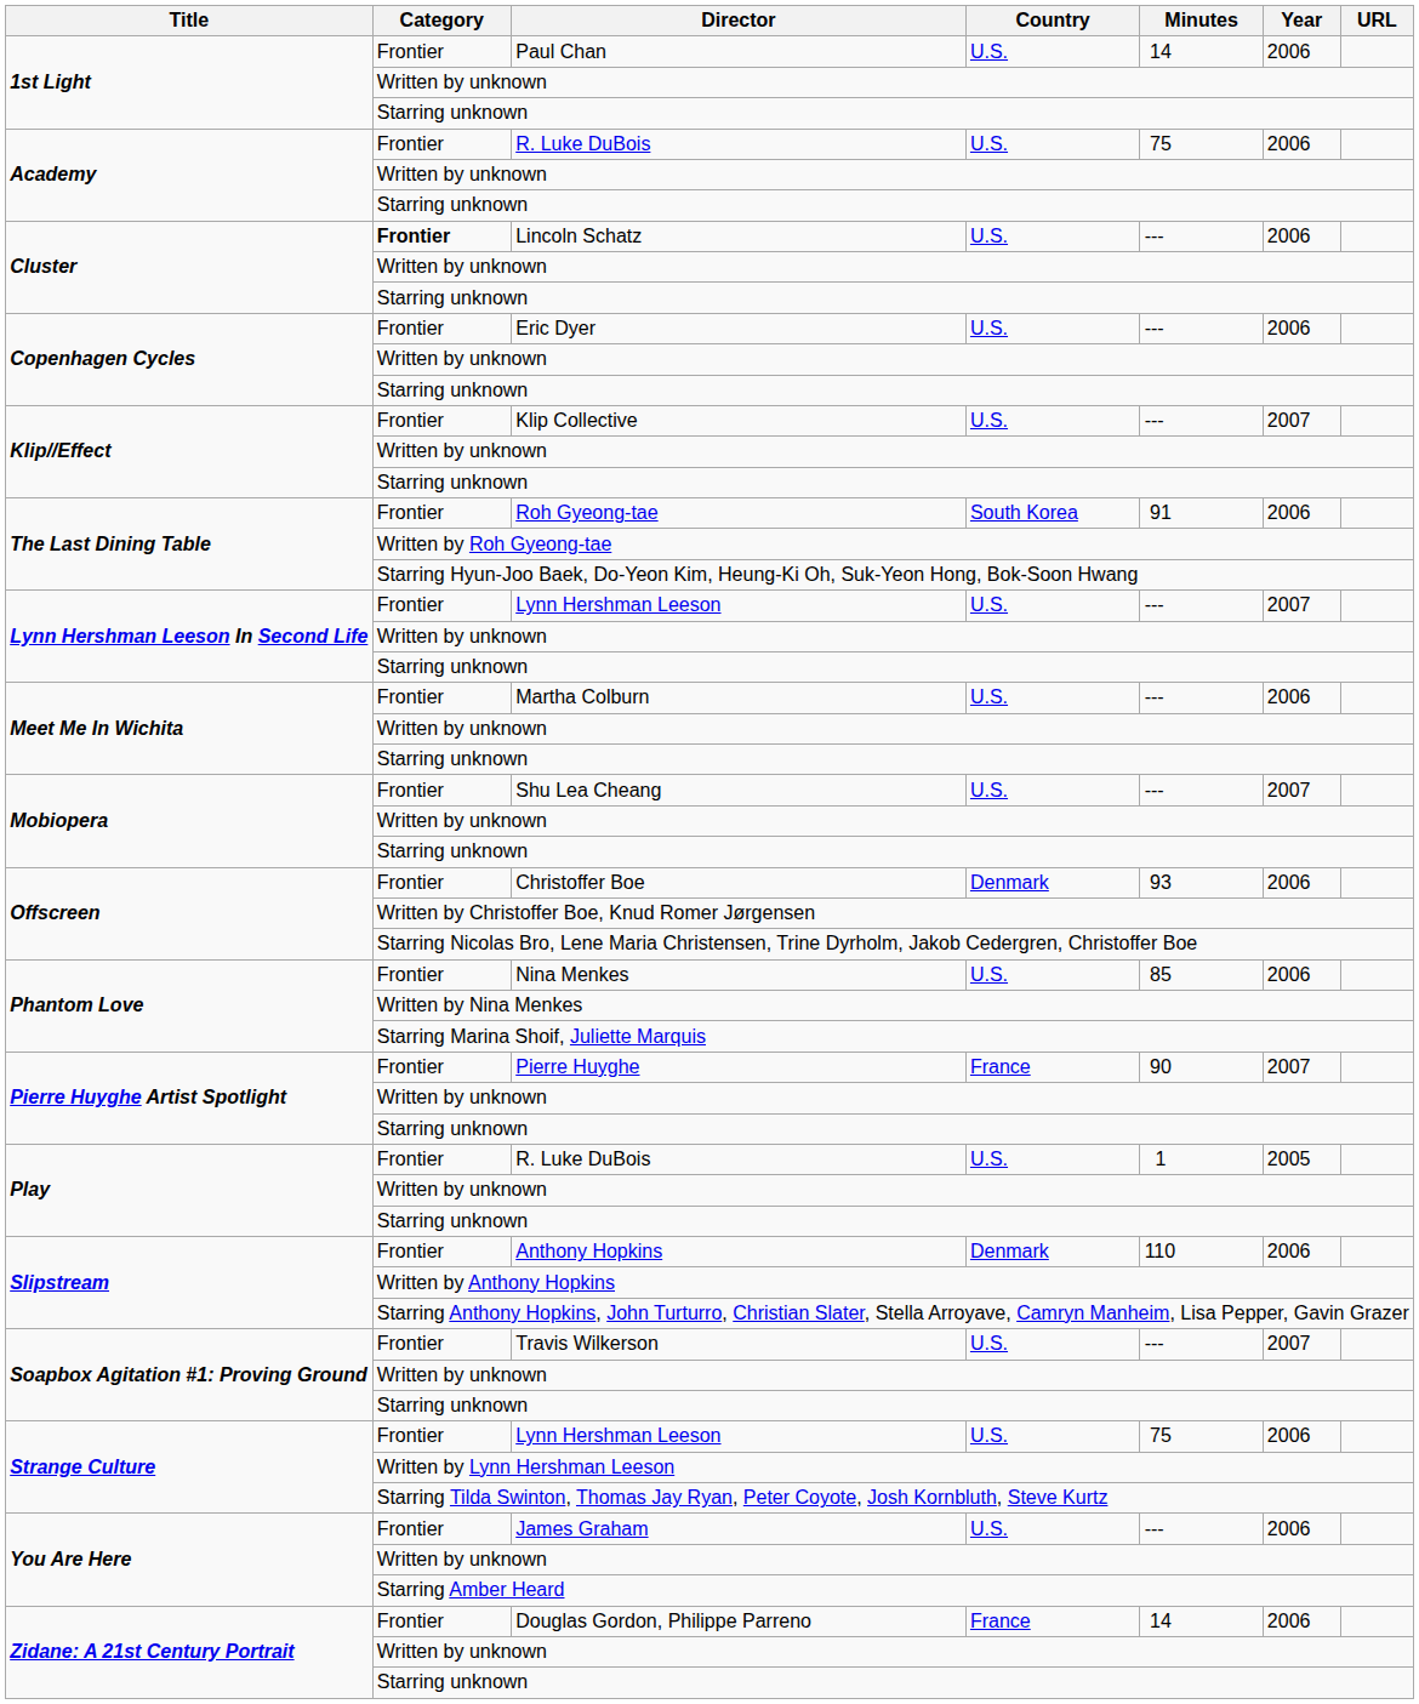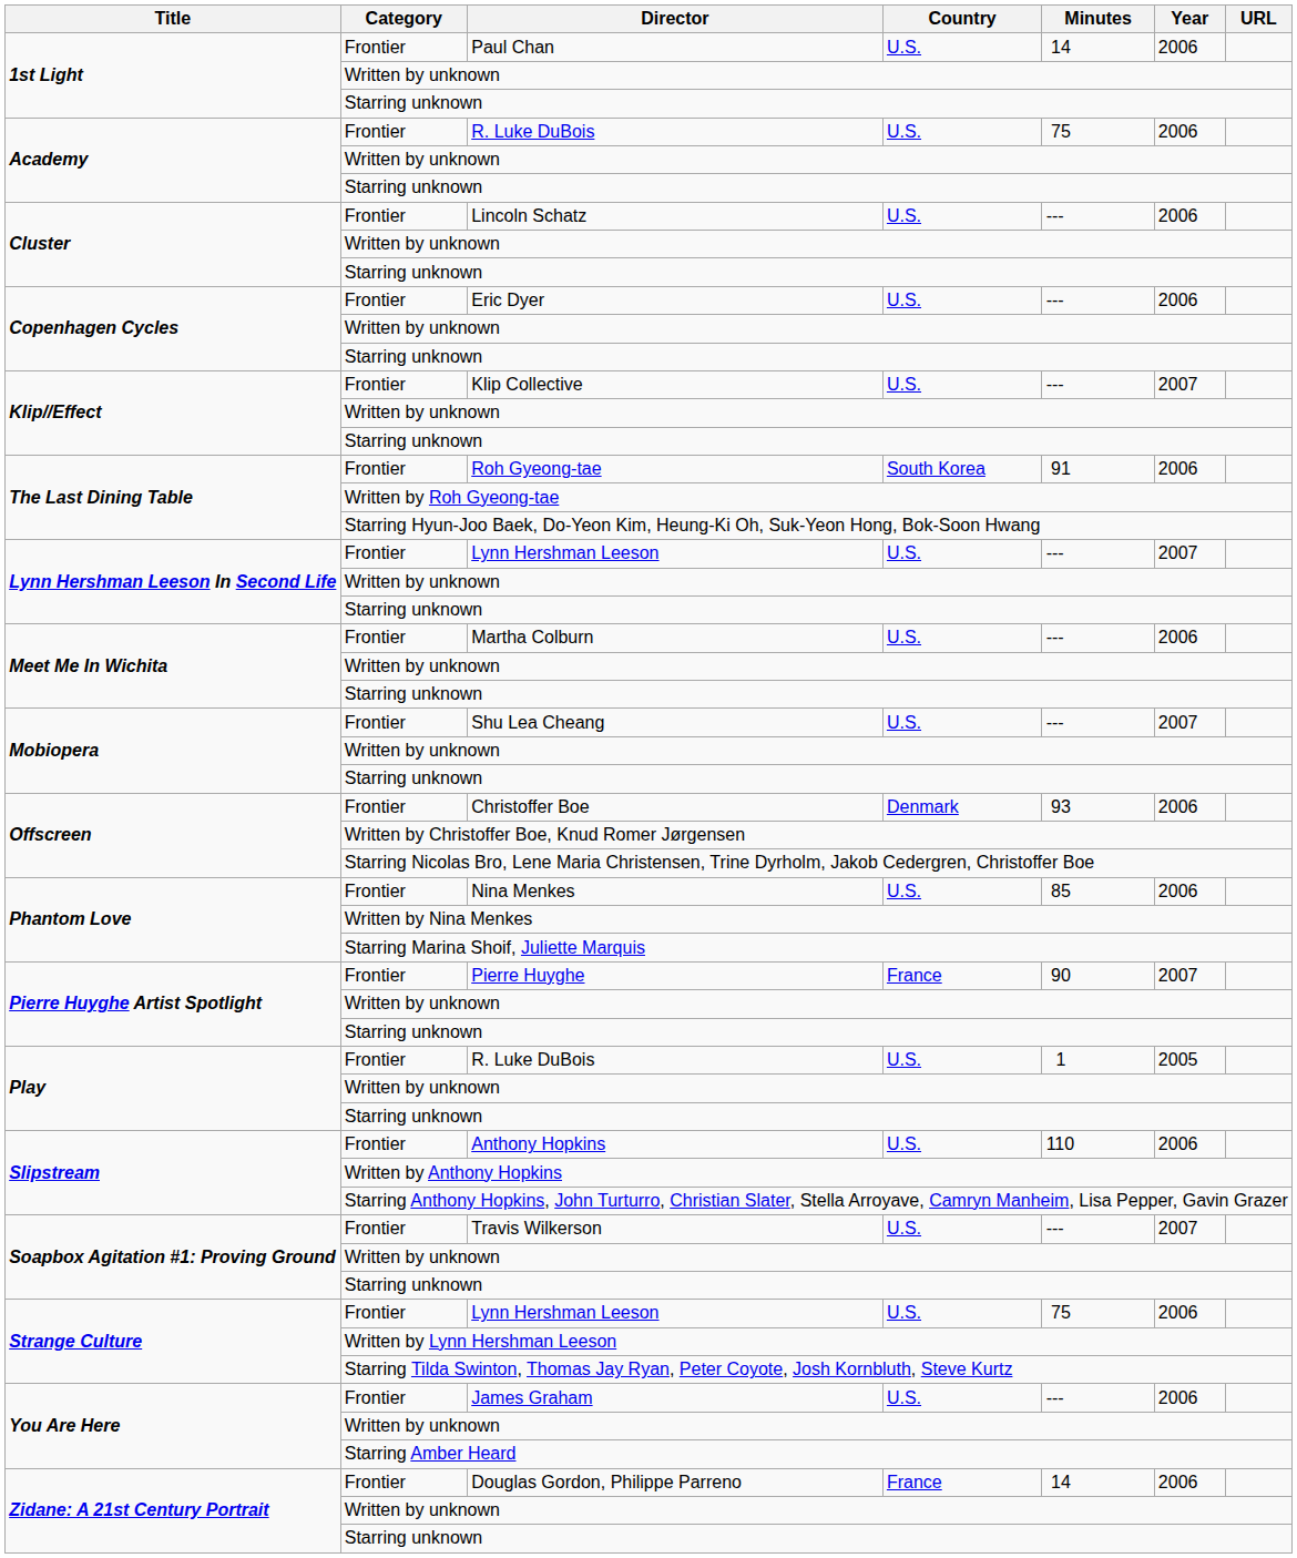 <table class="wikitable" style="text-align:left">
 <tr bgcolor="#ffffff">
 <th>Title</th>
 <th>Category</th>
 <th>Director</th>
 <th>Country</th>
 <th>Minutes</th>
 <th>Year</th>
 <th>URL</th>
 </tr>
 <tr>
 <td rowspan="3"><strong><em>1st Light</em></strong></td>
 <td>Frontier</td>
 <td>Paul Chan</td>
 <td><a href='#'>U.S.</a></td>
 <td> 14</td>
 <td>2006</td>
 <td></td>
 </tr>
 <tr>
 <td colspan="6">Written by unknown</td>
 </tr>
 <tr>
 <td colspan="6">Starring unknown</td>
 </tr>
 <tr>
 <td rowspan="3"><strong><em>Academy</em></strong></td>
 <td>Frontier</td>
 <td><a href='#'>R. Luke DuBois</a></td>
 <td><a href='#'>U.S.</a></td>
 <td> 75</td>
 <td>2006</td>
 <td></td>
 </tr>
 <tr>
 <td colspan="6">Written by unknown</td>
 </tr>
 <tr>
 <td colspan="6">Starring unknown</td>
 </tr>
 <tr>
 <td rowspan="3"><strong><em>Cluster</em></strong></td>
-<td><strong>Frontier</strong></td>
+<td>Frontier</td>
 <td>Lincoln Schatz</td>
 <td><a href='#'>U.S.</a></td>
 <td>---</td>
 <td>2006</td>
 <td></td>
 </tr>
 <tr>
 <td colspan="6">Written by unknown</td>
 </tr>
 <tr>
 <td colspan="6">Starring unknown</td>
 </tr>
 <tr>
 <td rowspan="3"><strong><em>Copenhagen Cycles</em></strong></td>
 <td>Frontier</td>
 <td>Eric Dyer</td>
 <td><a href='#'>U.S.</a></td>
 <td>---</td>
 <td>2006</td>
 <td></td>
 </tr>
 <tr>
 <td colspan="6">Written by unknown</td>
 </tr>
 <tr>
 <td colspan="6">Starring unknown</td>
 </tr>
 <tr>
 <td rowspan="3"><strong><em>Klip//Effect</em></strong></td>
 <td>Frontier</td>
 <td>Klip Collective</td>
 <td><a href='#'>U.S.</a></td>
 <td>---</td>
 <td>2007</td>
 <td></td>
 </tr>
 <tr>
 <td colspan="6">Written by unknown</td>
 </tr>
 <tr>
 <td colspan="6">Starring unknown</td>
 </tr>
 <tr>
 <td rowspan="3"><strong><em>The Last Dining Table</em></strong></td>
 <td>Frontier</td>
 <td><a href='#'>Roh Gyeong-tae</a></td>
 <td><a href='#'>South Korea</a></td>
 <td> 91</td>
 <td>2006</td>
 <td> </td>
 </tr>
 <tr>
 <td colspan="6">Written by <a href='#'>Roh Gyeong-tae</a></td>
 </tr>
 <tr>
 <td colspan="6">Starring Hyun-Joo Baek, Do-Yeon Kim, Heung-Ki Oh, Suk-Yeon Hong, Bok-Soon Hwang</td>
 </tr>
 <tr>
 <td rowspan="3"><strong><em><a href='#'>Lynn Hershman Leeson</a> In <a href='#'>Second Life</a></em></strong></td>
 <td>Frontier</td>
 <td><a href='#'>Lynn Hershman Leeson</a></td>
 <td><a href='#'>U.S.</a></td>
 <td>---</td>
 <td>2007</td>
 <td></td>
 </tr>
 <tr>
 <td colspan="6">Written by unknown</td>
 </tr>
 <tr>
 <td colspan="6">Starring unknown</td>
 </tr>
 <tr>
 <td rowspan="3"><strong><em>Meet Me In Wichita</em></strong></td>
 <td>Frontier</td>
 <td>Martha Colburn</td>
 <td><a href='#'>U.S.</a></td>
 <td>---</td>
 <td>2006</td>
 <td></td>
 </tr>
 <tr>
 <td colspan="6">Written by unknown</td>
 </tr>
 <tr>
 <td colspan="6">Starring unknown</td>
 </tr>
 <tr>
 <td rowspan="3"><strong><em>Mobiopera</em></strong></td>
 <td>Frontier</td>
 <td>Shu Lea Cheang</td>
 <td><a href='#'>U.S.</a></td>
 <td>---</td>
 <td>2007</td>
 <td></td>
 </tr>
 <tr>
 <td colspan="6">Written by unknown</td>
 </tr>
 <tr>
 <td colspan="6">Starring unknown</td>
 </tr>
 <tr>
 <td rowspan="3"><strong><em>Offscreen</em></strong></td>
 <td>Frontier</td>
 <td>Christoffer Boe</td>
 <td><a href='#'>Denmark</a></td>
 <td> 93</td>
 <td>2006</td>
 <td> </td>
 </tr>
 <tr>
 <td colspan="6">Written by Christoffer Boe, Knud Romer Jørgensen</td>
 </tr>
 <tr>
 <td colspan="6">Starring Nicolas Bro, Lene Maria Christensen, Trine Dyrholm, Jakob Cedergren, Christoffer Boe</td>
 </tr>
 <tr>
 <td rowspan="3"><strong><em>Phantom Love</em></strong></td>
 <td>Frontier</td>
 <td>Nina Menkes</td>
 <td><a href='#'>U.S.</a></td>
 <td> 85</td>
 <td>2006</td>
 <td> </td>
 </tr>
 <tr>
 <td colspan="6">Written by Nina Menkes</td>
 </tr>
 <tr>
 <td colspan="6">Starring Marina Shoif, <a href='#'>Juliette Marquis</a></td>
 </tr>
 <tr>
 <td rowspan="3"><strong><em><a href='#'>Pierre Huyghe</a> Artist Spotlight</em></strong></td>
 <td>Frontier</td>
 <td><a href='#'>Pierre Huyghe</a></td>
 <td><a href='#'>France</a></td>
 <td> 90</td>
 <td>2007</td>
 <td></td>
 </tr>
 <tr>
 <td colspan="6">Written by unknown</td>
 </tr>
 <tr>
 <td colspan="6">Starring unknown</td>
 </tr>
 <tr>
 <td rowspan="3"><strong><em>Play</em></strong></td>
 <td>Frontier</td>
 <td>R. Luke DuBois</td>
 <td><a href='#'>U.S.</a></td>
 <td>  1</td>
 <td>2005</td>
 <td></td>
 </tr>
 <tr>
 <td colspan="6">Written by unknown</td>
 </tr>
 <tr>
 <td colspan="6">Starring unknown</td>
 </tr>
 <tr>
 <td rowspan="3"><strong><em><a href='#'>Slipstream</a></em></strong></td>
 <td>Frontier</td>
 <td><a href='#'>Anthony Hopkins</a></td>
-<td><a href='#'>Denmark</a></td>
+<td><a href='#'>U.S.</a></td>
 <td>110</td>
 <td>2006</td>
 <td> </td>
 </tr>
 <tr>
 <td colspan="6">Written by <a href='#'>Anthony Hopkins</a></td>
 </tr>
 <tr>
 <td colspan="6">Starring <a href='#'>Anthony Hopkins</a>, <a href='#'>John Turturro</a>, <a href='#'>Christian Slater</a>, Stella Arroyave, <a href='#'>Camryn Manheim</a>, Lisa Pepper, Gavin Grazer</td>
 </tr>
 <tr>
 <td rowspan="3"><strong><em>Soapbox Agitation #1: Proving Ground</em></strong></td>
 <td>Frontier</td>
 <td>Travis Wilkerson</td>
 <td><a href='#'>U.S.</a></td>
 <td>---</td>
 <td>2007</td>
 <td></td>
 </tr>
 <tr>
 <td colspan="6">Written by unknown</td>
 </tr>
 <tr>
 <td colspan="6">Starring unknown</td>
 </tr>
 <tr>
 <td rowspan="3"><strong><em><a href='#'>Strange Culture</a></em></strong></td>
 <td>Frontier</td>
 <td><a href='#'>Lynn Hershman Leeson</a></td>
 <td><a href='#'>U.S.</a></td>
 <td> 75</td>
 <td>2006</td>
 <td></td>
 </tr>
 <tr>
 <td colspan="6">Written by <a href='#'>Lynn Hershman Leeson</a></td>
 </tr>
 <tr>
 <td colspan="6">Starring <a href='#'>Tilda Swinton</a>, <a href='#'>Thomas Jay Ryan</a>, <a href='#'>Peter Coyote</a>, <a href='#'>Josh Kornbluth</a>, <a href='#'>Steve Kurtz</a></td>
 </tr>
 <tr>
 <td rowspan="3"><strong><em>You Are Here</em></strong></td>
 <td>Frontier</td>
 <td><a href='#'>James Graham</a></td>
 <td><a href='#'>U.S.</a></td>
 <td>---</td>
 <td>2006</td>
 <td></td>
 </tr>
 <tr>
 <td colspan="6">Written by unknown</td>
 </tr>
 <tr>
 <td colspan="6">Starring <a href='#'>Amber Heard</a></td>
 </tr>
 <tr>
 <td rowspan="3"><strong><em><a href='#'>Zidane: A 21st Century Portrait</a></em></strong></td>
 <td>Frontier</td>
 <td>Douglas Gordon, Philippe Parreno</td>
 <td><a href='#'>France</a></td>
 <td> 14</td>
 <td>2006</td>
 <td> </td>
 </tr>
 <tr>
 <td colspan="6">Written by unknown</td>
 </tr>
 <tr>
 <td colspan="6">Starring unknown</td>
 </tr>
 </table>
